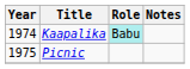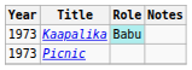 <table class="wikitable sortable">
 <tr>
 <th>Year</th>
 <th>Title</th>
 <th>Role</th>
 <th class="unsortable">Notes</th>
 </tr>
 <tr>
-<td>1974</td>
+<td>1973</td>
 <td><em><a href='#'>Kaapalika</a></em></td>
 <td style="background: paleturquoise;">Babu</td>
 <td></td>
 </tr>
 <tr>
-<td>1975</td>
+<td>1973</td>
 <td><em><a href='#'>Picnic</a></em></td>
 <td></td>
 <td></td>
 </tr>
 <tr>
 </tr>
 </table>
